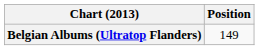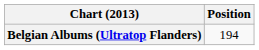 <table class="wikitable plainrowheaders" style="text-align:center;">
 <tr>
 <th scope="col">Chart (2013)</th>
 <th scope="col">Position</th>
 </tr>
 <tr>
 <th scope="row">Belgian Albums (<a href='#'>Ultratop</a> Flanders)</th>
-<td>149</td>
+<td>194</td>
 </tr>
 </table>
